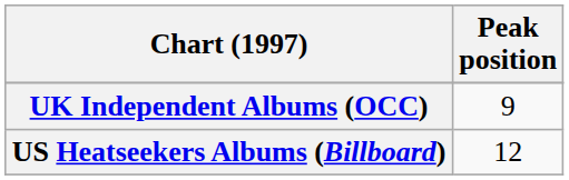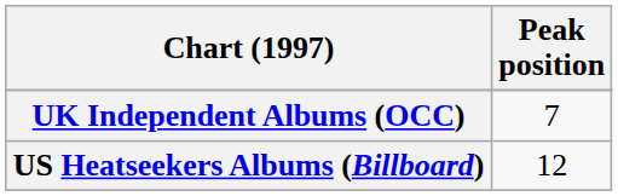 <table class="wikitable sortable plainrowheaders" style="text-align:center">
 <tr>
 <th scope="col">Chart (1997)</th>
 <th scope="col">Peak<br>position</th>
 </tr>
 <tr>
 </tr>
 <tr>
 </tr>
 <tr>
 <th scope="row"><a href='#'>UK Independent Albums</a> (<a href='#'>OCC</a>)</th>
-<td>9</td>
+<td>7</td>
 </tr>
 <tr>
 <th scope="row">US <a href='#'>Heatseekers Albums</a> (<em><a href='#'>Billboard</a></em>)</th>
 <td>12</td>
 </tr>
 </table>
